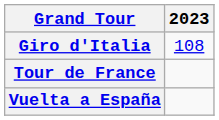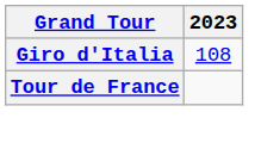 <table class="wikitable plainrowheaders">
 <tr>
 <th scope="col"><a href='#'>Grand Tour</a></th>
 <th scope="col">2023</th>
 </tr>
 <tr style="text-align:center;">
 <th scope="row"> <a href='#'>Giro d'Italia</a></th>
 <td><a href='#'>108</a></td>
 </tr>
 <tr style="text-align:center;">
 <th scope="row"> <a href='#'>Tour de France</a></th>
 <td></td>
 </tr>
-<tr style="text-align:center;">
-<th scope="row"> <a href='#'>Vuelta a España</a></th>
-<td></td>
-</tr>
 </table>
